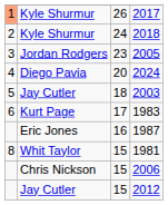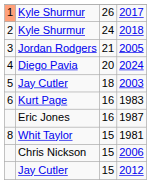 <table class="wikitable">
 <tr>
 </tr>
 <tr>
 <td style="background: lightsalmon;">1</td>
 <td><a href='#'>Kyle Shurmur</a></td>
 <td>26</td>
 <td><a href='#'>2017</a></td>
 </tr>
 <tr>
 <td>2</td>
 <td><a href='#'>Kyle Shurmur</a></td>
 <td>24</td>
 <td><a href='#'>2018</a></td>
 </tr>
 <tr>
 <td>3</td>
 <td><a href='#'>Jordan Rodgers</a></td>
-<td>23</td>
+<td>21</td>
 <td><a href='#'>2005</a></td>
 </tr>
 <tr>
 <td>4</td>
 <td><a href='#'>Diego Pavia</a></td>
 <td>20</td>
 <td><a href='#'>2024</a></td>
 </tr>
 <tr>
 <td>5</td>
 <td><a href='#'>Jay Cutler</a></td>
 <td>18</td>
 <td><a href='#'>2003</a></td>
 </tr>
 <tr>
 <td>6</td>
 <td><a href='#'>Kurt Page</a></td>
-<td>17</td>
+<td>16</td>
 <td>1983</td>
 </tr>
 <tr>
 <td></td>
 <td>Eric Jones</td>
 <td>16</td>
 <td>1987</td>
 </tr>
 <tr>
 <td>8</td>
 <td><a href='#'>Whit Taylor</a></td>
 <td>15</td>
 <td>1981</td>
 </tr>
 <tr>
 <td></td>
 <td>Chris Nickson</td>
 <td>15</td>
 <td><a href='#'>2006</a></td>
 </tr>
 <tr>
 <td></td>
 <td><a href='#'>Jay Cutler</a></td>
 <td>15</td>
 <td><a href='#'>2012</a></td>
 </tr>
 </table>
